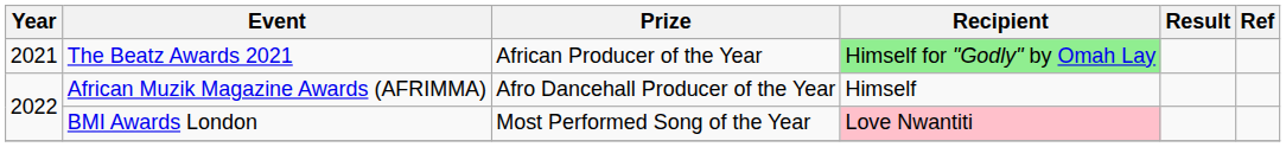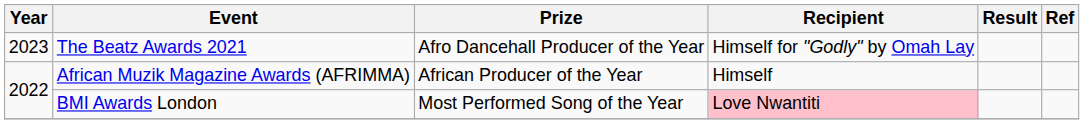 <table class ="wikitable">
 <tr>
 <th>Year</th>
 <th>Event</th>
 <th>Prize</th>
 <th>Recipient</th>
 <th>Result</th>
 <th>Ref</th>
 </tr>
 <tr>
-<td>2021</td>
+<td>2023</td>
 <td><a href='#'>The Beatz Awards 2021</a></td>
-<td>African Producer of the Year</td>
-<td style="background: lightgreen;">Himself for <em>"Godly"</em> by <a href='#'>Omah Lay</a></td>
+<td>Afro Dancehall Producer of the Year</td>
+<td>Himself for <em>"Godly"</em> by <a href='#'>Omah Lay</a></td>
 <td></td>
 <td></td>
 </tr>
 <tr>
 <td rowspan="2">2022</td>
 <td><a href='#'>African Muzik Magazine Awards</a> (AFRIMMA)</td>
-<td>Afro Dancehall Producer of the Year</td>
+<td>African Producer of the Year</td>
 <td>Himself</td>
 <td></td>
 <td></td>
 </tr>
 <tr>
 <td><a href='#'>BMI Awards</a> London</td>
 <td>Most Performed Song of the Year</td>
 <td style="background: pink;">Love Nwantiti</td>
 <td></td>
 <td></td>
 </tr>
 <tr>
 </tr>
 </table>
